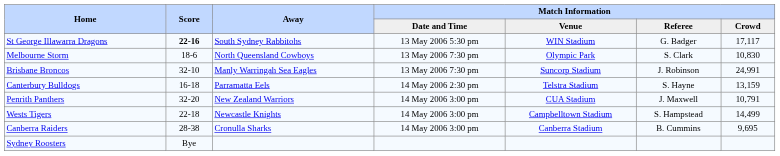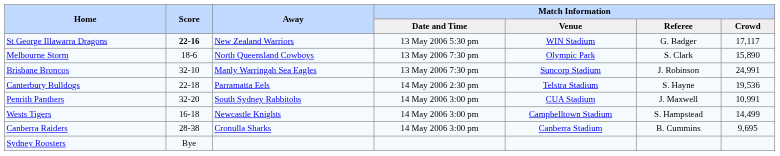 <table border=1 style="border-collapse:collapse; font-size:90%;" cellpadding=3 cellspacing=0 width=100%>
 <tr bgcolor=#C1D8FF>
 <th rowspan=2 width=21%>Home</th>
 <th rowspan=2 width=6%>Score</th>
 <th rowspan=2 width=21%>Away</th>
 <th colspan=6>Match Information</th>
 </tr>
 <tr bgcolor=#EFEFEF>
 <th width=17%>Date and Time</th>
 <th width=17%>Venue</th>
 <th width=11%>Referee</th>
 <th width=7%>Crowd</th>
 </tr>
 <tr align=center bgcolor=#F5FAFF>
 <td align=left> <a href='#'>St George Illawarra Dragons</a></td>
 <td><strong>22-16</strong></td>
-<td align=left> <a href='#'>South Sydney Rabbitohs</a></td>
+<td align=left> <a href='#'>New Zealand Warriors</a></td>
 <td>13 May 2006 5:30 pm</td>
 <td><a href='#'>WIN Stadium</a></td>
 <td>G. Badger</td>
 <td>17,117</td>
 </tr>
 <tr align=center bgcolor=#F5FAFF>
 <td align=left> <a href='#'>Melbourne Storm</a></td>
 <td>18-6</td>
 <td align=left> <a href='#'>North Queensland Cowboys</a></td>
 <td>13 May 2006 7:30 pm</td>
 <td><a href='#'>Olympic Park</a></td>
 <td>S. Clark</td>
-<td>10,830</td>
+<td>15,890</td>
 </tr>
 <tr align=center bgcolor=#F5FAFF>
 <td align=left> <a href='#'>Brisbane Broncos</a></td>
 <td>32-10</td>
 <td align=left> <a href='#'>Manly Warringah Sea Eagles</a></td>
 <td>13 May 2006 7:30 pm</td>
 <td><a href='#'>Suncorp Stadium</a></td>
 <td>J. Robinson</td>
 <td>24,991</td>
 </tr>
 <tr align=center bgcolor=#F5FAFF>
 <td align=left> <a href='#'>Canterbury Bulldogs</a></td>
-<td>16-18</td>
+<td>22-18</td>
 <td align=left> <a href='#'>Parramatta Eels</a></td>
 <td>14 May 2006 2:30 pm</td>
 <td><a href='#'>Telstra Stadium</a></td>
 <td>S. Hayne</td>
-<td>13,159</td>
+<td>19,536</td>
 </tr>
 <tr align=center bgcolor=#F5FAFF>
 <td align=left> <a href='#'>Penrith Panthers</a></td>
 <td>32-20</td>
-<td align=left> <a href='#'>New Zealand Warriors</a></td>
+<td align=left> <a href='#'>South Sydney Rabbitohs</a></td>
 <td>14 May 2006 3:00 pm</td>
 <td><a href='#'>CUA Stadium</a></td>
 <td>J. Maxwell</td>
-<td>10,791</td>
+<td>10,991</td>
 </tr>
 <tr align=center bgcolor=#F5FAFF>
 <td align=left> <a href='#'>Wests Tigers</a></td>
-<td>22-18</td>
+<td>16-18</td>
 <td align=left> <a href='#'>Newcastle Knights</a></td>
 <td>14 May 2006 3:00 pm</td>
 <td><a href='#'>Campbelltown Stadium</a></td>
 <td>S. Hampstead</td>
 <td>14,499</td>
 </tr>
 <tr align=center bgcolor=#F5FAFF>
 <td align=left> <a href='#'>Canberra Raiders</a></td>
 <td>28-38</td>
 <td align=left> <a href='#'>Cronulla Sharks</a></td>
 <td>14 May 2006 3:00 pm</td>
 <td><a href='#'>Canberra Stadium</a></td>
 <td>B. Cummins</td>
 <td>9,695</td>
 </tr>
 <tr align=center bgcolor=#F5FAFF>
 <td align=left> <a href='#'>Sydney Roosters</a></td>
 <td>Bye</td>
 <td></td>
 <td></td>
 <td></td>
 <td></td>
 <td></td>
 </tr>
 </table>
